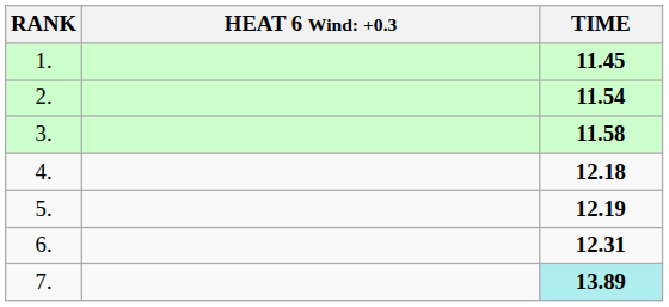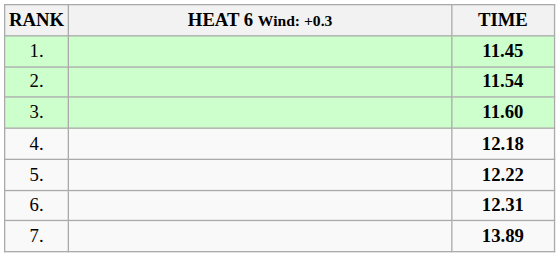 <table class="wikitable" style="border-collapse: collapse; font-size: 90%;">
 <tr>
 <th>RANK</th>
 <th style="width: 20em">HEAT 6 <small>Wind: +0.3</small></th>
 <th style="width: 5em">TIME</th>
 </tr>
 <tr style="background:#ccffcc;">
 <td align="center">1.</td>
 <td></td>
 <td align="center"><strong>11.45</strong></td>
 </tr>
 <tr style="background:#ccffcc;">
 <td align="center">2.</td>
 <td></td>
 <td align="center"><strong>11.54</strong></td>
 </tr>
 <tr style="background:#ccffcc;">
 <td align="center">3.</td>
 <td></td>
-<td align="center"><strong>11.58</strong></td>
+<td align="center"><strong>11.60</strong></td>
 </tr>
 <tr>
 <td align="center">4.</td>
 <td></td>
 <td align="center"><strong>12.18</strong></td>
 </tr>
 <tr>
 <td align="center">5.</td>
 <td></td>
-<td align="center"><strong>12.19</strong></td>
+<td align="center"><strong>12.22</strong></td>
 </tr>
 <tr>
 <td align="center">6.</td>
 <td></td>
 <td align="center"><strong>12.31</strong></td>
 </tr>
 <tr>
 <td align="center">7.</td>
 <td></td>
-<td align="center" style="background: paleturquoise;"><strong>13.89</strong></td>
+<td align="center"><strong>13.89</strong></td>
 </tr>
 </table>
